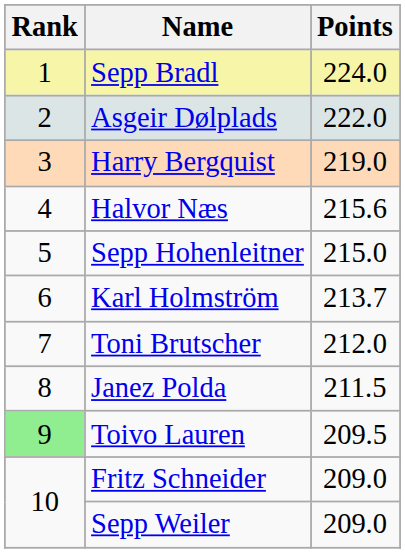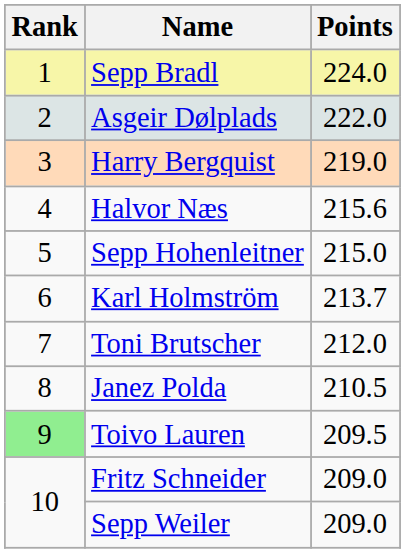 <table class="wikitable sortable">
 <tr>
 <th align=Center>Rank</th>
 <th>Name</th>
 <th>Points</th>
 </tr>
 <tr style="background:#F7F6A8">
 <td align=center>1</td>
 <td> <a href='#'>Sepp Bradl</a></td>
 <td align=center>224.0</td>
 </tr>
 <tr style="background: #DCE5E5;">
 <td align=center>2</td>
 <td> <a href='#'>Asgeir Dølplads</a></td>
 <td align=center>222.0</td>
 </tr>
 <tr style="background: #FFDAB9;">
 <td align=center>3</td>
 <td> <a href='#'>Harry Bergquist</a></td>
 <td align=center>219.0</td>
 </tr>
 <tr>
 <td align=center>4</td>
 <td> <a href='#'>Halvor Næs</a></td>
 <td align=center>215.6</td>
 </tr>
 <tr>
 <td align=center>5</td>
 <td> <a href='#'>Sepp Hohenleitner</a></td>
 <td align=center>215.0</td>
 </tr>
 <tr>
 <td align=center>6</td>
 <td> <a href='#'>Karl Holmström</a></td>
 <td align=center>213.7</td>
 </tr>
 <tr>
 <td align=center>7</td>
 <td> <a href='#'>Toni Brutscher</a></td>
 <td align=center>212.0</td>
 </tr>
 <tr>
 <td align=center>8</td>
 <td> <a href='#'>Janez Polda</a></td>
-<td align=center>211.5</td>
+<td align=center>210.5</td>
 </tr>
 <tr>
 <td align=center style="background: lightgreen;">9</td>
 <td> <a href='#'>Toivo Lauren</a></td>
 <td align=center>209.5</td>
 </tr>
 <tr>
 <td rowspan=2 align=center>10</td>
 <td> <a href='#'>Fritz Schneider</a></td>
 <td align=center>209.0</td>
 </tr>
 <tr>
 <td> <a href='#'>Sepp Weiler</a></td>
 <td align=center>209.0</td>
 </tr>
 </table>
